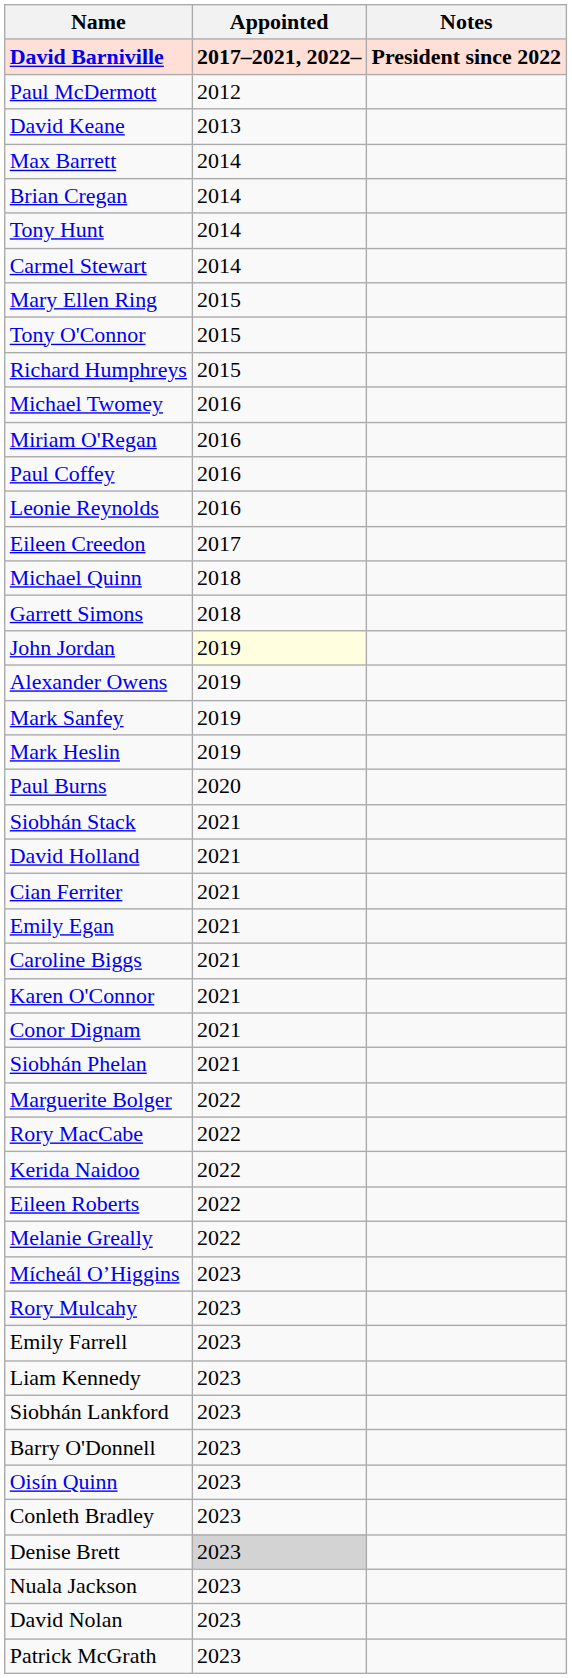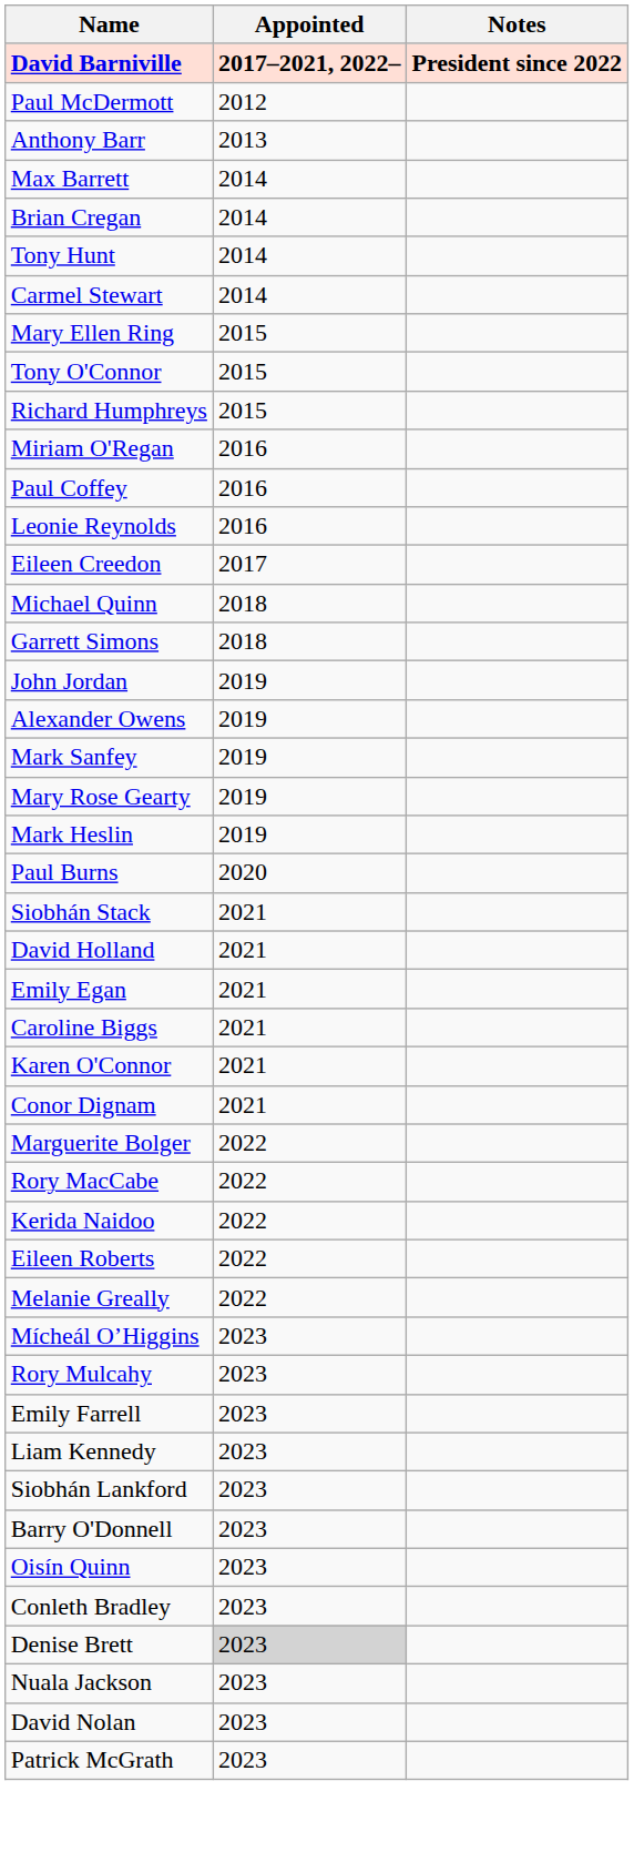 <table class="wikitable">
 <tr>
 <th>Name</th>
 <th>Appointed</th>
 <th>Notes</th>
 </tr>
 <tr style="font-weight:bold; background:#FFDFD6;">
 <td><a href='#'>David Barniville</a></td>
 <td>2017–2021, 2022–</td>
 <td>President since 2022</td>
 </tr>
 <tr>
 <td><a href='#'>Paul McDermott</a></td>
 <td>2012</td>
 <td></td>
 </tr>
 <tr>
-<td><a href='#'>David Keane</a></td>
+<td><a href='#'>Anthony Barr</a></td>
 <td>2013</td>
 <td></td>
 </tr>
 <tr>
 <td><a href='#'>Max Barrett</a></td>
 <td>2014</td>
 <td></td>
 </tr>
 <tr>
 <td><a href='#'>Brian Cregan</a></td>
 <td>2014</td>
 <td></td>
 </tr>
 <tr>
 <td><a href='#'>Tony Hunt</a></td>
 <td>2014</td>
 <td></td>
 </tr>
 <tr>
 <td><a href='#'>Carmel Stewart</a></td>
 <td>2014</td>
 <td></td>
 </tr>
 <tr>
 <td><a href='#'>Mary Ellen Ring</a></td>
 <td>2015</td>
 <td></td>
 </tr>
 <tr>
 <td><a href='#'>Tony O'Connor</a></td>
 <td>2015</td>
 <td></td>
 </tr>
 <tr>
 <td><a href='#'>Richard Humphreys</a></td>
 <td>2015</td>
 <td></td>
 </tr>
 <tr>
-<td><a href='#'>Michael Twomey</a></td>
-<td>2016</td>
-<td></td>
-</tr>
-<tr>
 <td><a href='#'>Miriam O'Regan</a></td>
 <td>2016</td>
 <td></td>
 </tr>
 <tr>
 <td><a href='#'>Paul Coffey</a></td>
 <td>2016</td>
 <td></td>
 </tr>
 <tr>
 <td><a href='#'>Leonie Reynolds</a></td>
 <td>2016</td>
 <td></td>
 </tr>
 <tr>
 <td><a href='#'>Eileen Creedon</a></td>
 <td>2017</td>
 <td></td>
 </tr>
 <tr>
 <td><a href='#'>Michael Quinn</a></td>
 <td>2018</td>
 <td></td>
 </tr>
 <tr>
 <td><a href='#'>Garrett Simons</a></td>
 <td>2018</td>
 <td></td>
 </tr>
 <tr>
 <td><a href='#'>John Jordan</a></td>
-<td style="background: lightyellow;">2019</td>
+<td>2019</td>
 <td></td>
 </tr>
 <tr>
 <td><a href='#'>Alexander Owens</a></td>
 <td>2019</td>
 <td></td>
 </tr>
 <tr>
 <td><a href='#'>Mark Sanfey</a></td>
+<td>2019</td>
+<td></td>
+</tr>
+<tr>
+<td><a href='#'>Mary Rose Gearty</a></td>
 <td>2019</td>
 <td></td>
 </tr>
 <tr>
 <td><a href='#'>Mark Heslin</a></td>
 <td>2019</td>
 <td></td>
 </tr>
 <tr>
 <td><a href='#'>Paul Burns</a></td>
 <td>2020</td>
 <td></td>
 </tr>
 <tr>
 <td><a href='#'>Siobhán Stack</a></td>
 <td>2021</td>
 <td></td>
 </tr>
 <tr>
 <td><a href='#'>David Holland</a></td>
 <td>2021</td>
 <td></td>
 </tr>
 <tr>
-<td><a href='#'>Cian Ferriter</a></td>
-<td>2021</td>
-<td></td>
-</tr>
-<tr>
 <td><a href='#'>Emily Egan</a></td>
 <td>2021</td>
 <td></td>
 </tr>
 <tr>
 <td><a href='#'>Caroline Biggs</a></td>
 <td>2021</td>
 <td></td>
 </tr>
 <tr>
 <td><a href='#'>Karen O'Connor</a></td>
 <td>2021</td>
 <td></td>
 </tr>
 <tr>
 <td><a href='#'>Conor Dignam</a></td>
-<td>2021</td>
-<td></td>
-</tr>
-<tr>
-<td><a href='#'>Siobhán Phelan</a></td>
 <td>2021</td>
 <td></td>
 </tr>
 <tr>
 <td><a href='#'>Marguerite Bolger</a></td>
 <td>2022</td>
 <td></td>
 </tr>
 <tr>
 <td><a href='#'>Rory MacCabe</a></td>
 <td>2022</td>
 <td></td>
 </tr>
 <tr>
 <td><a href='#'>Kerida Naidoo</a></td>
 <td>2022</td>
 <td></td>
 </tr>
 <tr>
 <td><a href='#'>Eileen Roberts</a></td>
 <td>2022</td>
 <td></td>
 </tr>
 <tr>
 <td><a href='#'>Melanie Greally</a></td>
 <td>2022</td>
 <td></td>
 </tr>
 <tr>
 <td><a href='#'>Mícheál O’Higgins</a></td>
 <td>2023</td>
 <td></td>
 </tr>
 <tr>
 <td><a href='#'>Rory Mulcahy</a></td>
 <td>2023</td>
 <td></td>
 </tr>
 <tr>
 <td>Emily Farrell</td>
 <td>2023</td>
 <td></td>
 </tr>
 <tr>
 <td>Liam Kennedy</td>
 <td>2023</td>
 <td></td>
 </tr>
 <tr>
 <td>Siobhán Lankford</td>
 <td>2023</td>
 <td></td>
 </tr>
 <tr>
 <td>Barry O'Donnell</td>
 <td>2023</td>
 <td></td>
 </tr>
 <tr>
 <td><a href='#'>Oisín Quinn</a></td>
 <td>2023</td>
 <td></td>
 </tr>
 <tr>
 <td>Conleth Bradley</td>
 <td>2023</td>
 <td></td>
 </tr>
 <tr>
 <td>Denise Brett</td>
 <td style="background: lightgrey;">2023</td>
 <td></td>
 </tr>
 <tr>
 <td>Nuala Jackson</td>
 <td>2023</td>
 <td></td>
 </tr>
 <tr>
 <td>David Nolan</td>
 <td>2023</td>
 <td></td>
 </tr>
 <tr>
 <td>Patrick McGrath</td>
 <td>2023</td>
 </tr>
 </table>
